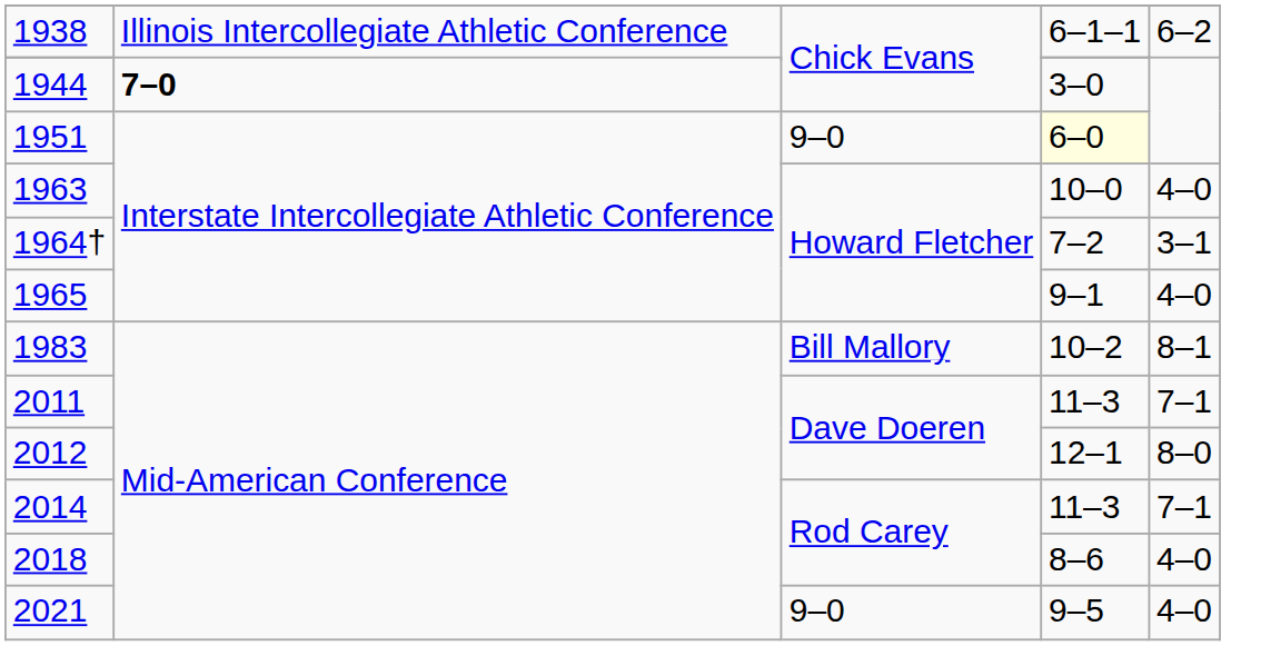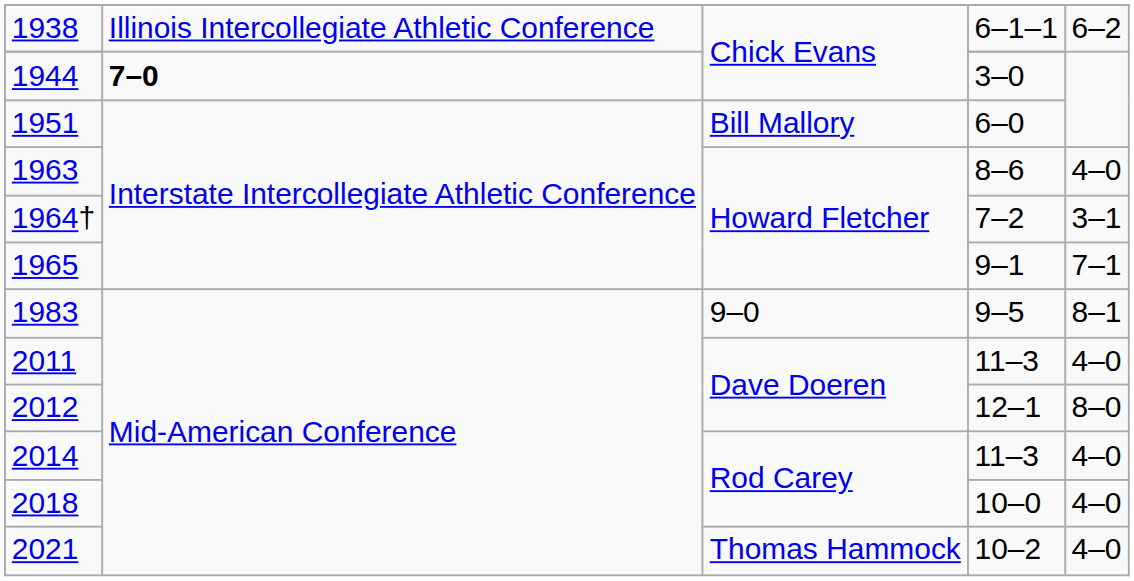 <table class="wikitable">
 <tr>
 </tr>
 <tr>
 <td><a href='#'>1938</a></td>
 <td rowspan="2"><a href='#'>Illinois Intercollegiate Athletic Conference</a></td>
 <td rowspan="3"><a href='#'>Chick Evans</a></td>
 <td>6–1–1</td>
 <td>6–2</td>
 </tr>
 <tr>
 </tr>
 <tr>
 <td><a href='#'>1944</a></td>
 <td><strong>7–0</strong></td>
 <td>3–0</td>
 </tr>
 <tr>
 <td><a href='#'>1951</a></td>
 <td rowspan="4"><a href='#'>Interstate Intercollegiate Athletic Conference</a></td>
-<td>9–0</td>
-<td style="background: lightyellow;">6–0</td>
+<td><a href='#'>Bill Mallory</a></td>
+<td>6–0</td>
 </tr>
 <tr>
 <td><a href='#'>1963</a></td>
 <td rowspan="3"><a href='#'>Howard Fletcher</a></td>
-<td>10–0</td>
+<td>8–6</td>
 <td>4–0</td>
 </tr>
 <tr>
 <td><a href='#'>1964</a>†</td>
 <td>7–2</td>
 <td>3–1</td>
 </tr>
 <tr>
 <td><a href='#'>1965</a></td>
 <td>9–1</td>
-<td>4–0</td>
+<td>7–1</td>
 </tr>
 <tr>
 <td><a href='#'>1983</a></td>
 <td rowspan="6"><a href='#'>Mid-American Conference</a></td>
-<td><a href='#'>Bill Mallory</a></td>
-<td>10–2</td>
+<td>9–0</td>
+<td>9–5</td>
 <td>8–1</td>
 </tr>
 <tr>
 <td><a href='#'>2011</a></td>
 <td rowspan="2"><a href='#'>Dave Doeren</a></td>
 <td>11–3</td>
-<td>7–1</td>
+<td>4–0</td>
 </tr>
 <tr>
 <td><a href='#'>2012</a></td>
 <td>12–1</td>
 <td>8–0</td>
 </tr>
 <tr>
 <td><a href='#'>2014</a></td>
 <td rowspan="2"><a href='#'>Rod Carey</a></td>
 <td>11–3</td>
-<td>7–1</td>
+<td>4–0</td>
 </tr>
 <tr>
 <td><a href='#'>2018</a></td>
-<td>8–6</td>
+<td>10–0</td>
 <td>4–0</td>
 </tr>
 <tr>
 <td><a href='#'>2021</a></td>
-<td>9–0</td>
-<td>9–5</td>
+<td><a href='#'>Thomas Hammock</a></td>
+<td>10–2</td>
 <td>4–0</td>
 </tr>
 </table>
